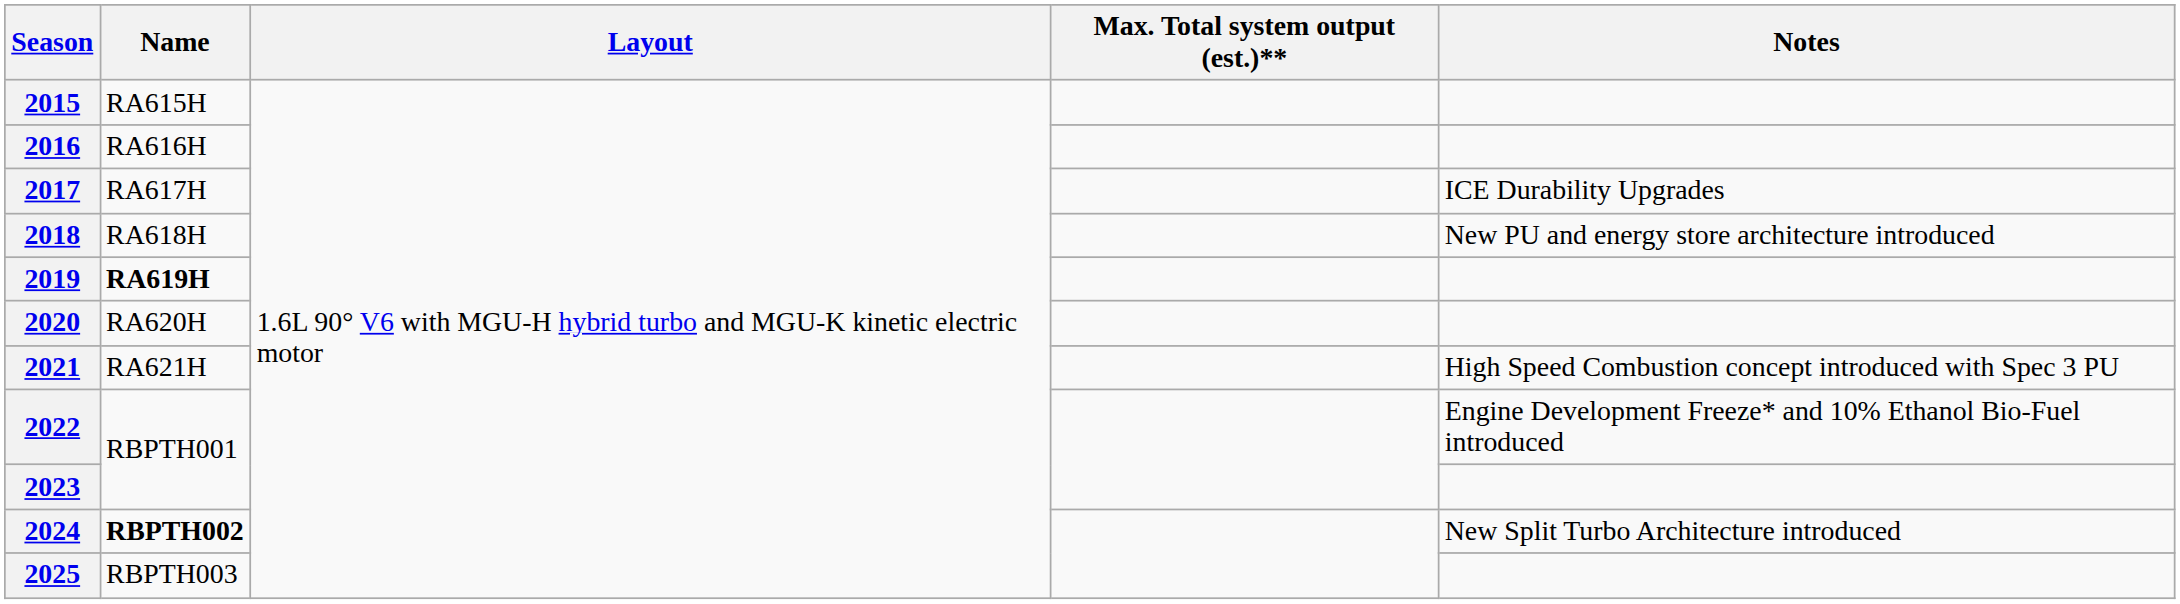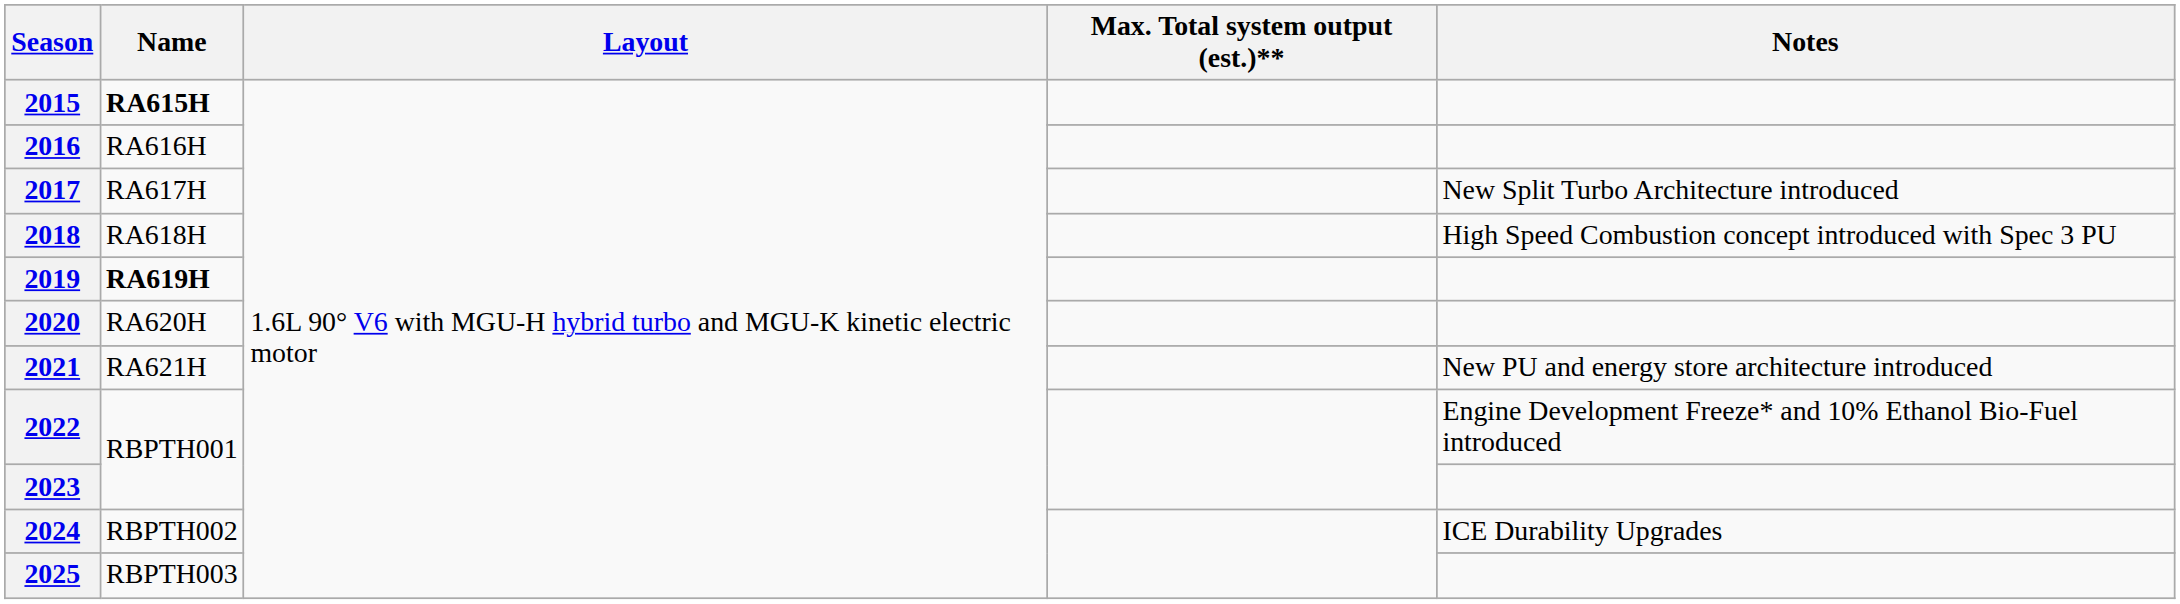 <table class="wikitable">
 <tr>
 <th><a href='#'>Season</a></th>
 <th>Name</th>
 <th><a href='#'>Layout</a></th>
 <th>Max. Total system output (est.)**</th>
 <th>Notes</th>
 </tr>
 <tr>
 <th><a href='#'>2015</a></th>
-<td>RA615H</td>
+<td><strong>RA615H</strong></td>
 <td rowspan="11">1.6L 90° <a href='#'>V6</a> with MGU-H <a href='#'>hybrid turbo</a> and MGU-K kinetic electric motor</td>
 <td></td>
 <td></td>
 </tr>
 <tr>
 <th><a href='#'>2016</a></th>
 <td>RA616H</td>
 <td></td>
 <td></td>
 </tr>
 <tr>
 <th><a href='#'>2017</a></th>
 <td>RA617H</td>
 <td></td>
-<td>ICE Durability Upgrades</td>
+<td>New Split Turbo Architecture introduced</td>
 </tr>
 <tr>
 <th><a href='#'>2018</a></th>
 <td>RA618H</td>
 <td></td>
-<td>New PU and energy store architecture introduced</td>
+<td>High Speed Combustion concept introduced with Spec 3 PU</td>
 </tr>
 <tr>
 <th><a href='#'>2019</a></th>
 <td><strong>RA619H</strong></td>
 <td></td>
 <td></td>
 </tr>
 <tr>
 <th><a href='#'>2020</a></th>
 <td>RA620H</td>
 <td></td>
 <td></td>
 </tr>
 <tr>
 <th><a href='#'>2021</a></th>
 <td>RA621H</td>
 <td></td>
-<td>High Speed Combustion concept introduced with Spec 3 PU</td>
+<td>New PU and energy store architecture introduced</td>
 </tr>
 <tr>
 <th><a href='#'>2022</a></th>
 <td rowspan="2">RBPTH001</td>
 <td rowspan="2"></td>
 <td>Engine Development Freeze* and 10% Ethanol Bio-Fuel introduced</td>
 </tr>
 <tr>
 <th><a href='#'>2023</a></th>
 <td></td>
 </tr>
 <tr>
 <th><a href='#'>2024</a></th>
-<td><strong>RBPTH002</strong></td>
+<td>RBPTH002</td>
 <td rowspan="2"></td>
-<td>New Split Turbo Architecture introduced</td>
+<td>ICE Durability Upgrades</td>
 </tr>
 <tr>
 <th><a href='#'>2025</a></th>
 <td>RBPTH003</td>
 <td></td>
 </tr>
 </table>
